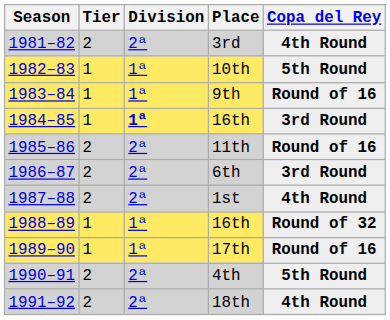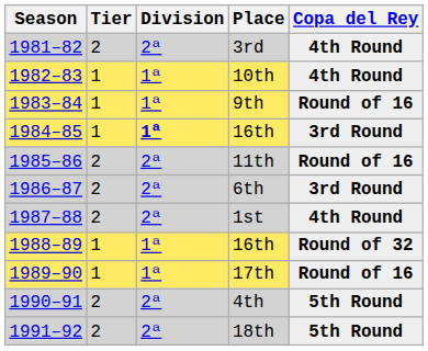 <table class="wikitable">
 <tr style="background:#f0f6fa;">
 <th>Season</th>
 <th>Tier</th>
 <th>Division</th>
 <th>Place</th>
 <th><a href='#'>Copa del Rey</a></th>
 </tr>
 <tr>
 <td style="background:#D3D3D3;"><a href='#'>1981–82</a></td>
 <td style="background:#D3D3D3;">2</td>
 <td style="background:#D3D3D3;"><a href='#'>2ª</a></td>
 <td style="background:#D3D3D3;">3rd</td>
 <th style="background:#efefef;">4th Round</th>
 </tr>
 <tr>
 <td style="background:#FFEA64;"><a href='#'>1982–83</a></td>
 <td style="background:#FFEA64;">1</td>
 <td style="background:#FFEA64;"><a href='#'>1ª</a></td>
 <td style="background:#FFEA64;">10th</td>
-<th style="background:#efefef;">5th Round</th>
+<th style="background:#efefef;">4th Round</th>
 </tr>
 <tr>
 <td style="background:#FFEA64;"><a href='#'>1983–84</a></td>
 <td style="background:#FFEA64;">1</td>
 <td style="background:#FFEA64;"><a href='#'>1ª</a></td>
 <td style="background:#FFEA64;">9th</td>
 <th style="background:#efefef;">Round of 16</th>
 </tr>
 <tr>
 <td style="background:#FFEA64;"><a href='#'>1984–85</a></td>
 <td style="background:#FFEA64;">1</td>
 <td style="background:#FFEA64;"><strong><a href='#'>1ª</a></strong></td>
 <td style="background:#FFEA64;">16th</td>
 <th style="background:#efefef;">3rd Round</th>
 </tr>
 <tr>
 <td style="background:#D3D3D3;"><a href='#'>1985–86</a></td>
 <td style="background:#D3D3D3;">2</td>
 <td style="background:#D3D3D3;"><a href='#'>2ª</a></td>
 <td style="background:#D3D3D3;">11th</td>
 <th style="background:#efefef;">Round of 16</th>
 </tr>
 <tr>
 <td style="background:#D3D3D3;"><a href='#'>1986–87</a></td>
 <td style="background:#D3D3D3;">2</td>
 <td style="background:#D3D3D3;"><a href='#'>2ª</a></td>
 <td style="background:#D3D3D3;">6th</td>
 <th style="background:#efefef;">3rd Round</th>
 </tr>
 <tr>
 <td style="background:#D3D3D3;"><a href='#'>1987–88</a></td>
 <td style="background:#D3D3D3;">2</td>
 <td style="background:#D3D3D3;"><a href='#'>2ª</a></td>
 <td style="background:#D3D3D3;">1st</td>
 <th style="background:#efefef;">4th Round</th>
 </tr>
 <tr>
 <td style="background:#FFEA64;"><a href='#'>1988–89</a></td>
 <td style="background:#FFEA64;">1</td>
 <td style="background:#FFEA64;"><a href='#'>1ª</a></td>
 <td style="background:#FFEA64;">16th</td>
 <th style="background:#efefef;">Round of 32</th>
 </tr>
 <tr>
 <td style="background:#FFEA64;"><a href='#'>1989–90</a></td>
 <td style="background:#FFEA64;">1</td>
 <td style="background:#FFEA64;"><a href='#'>1ª</a></td>
 <td style="background:#FFEA64;">17th</td>
 <th style="background:#efefef;">Round of 16</th>
 </tr>
 <tr>
 <td style="background:#D3D3D3;"><a href='#'>1990–91</a></td>
 <td style="background:#D3D3D3;">2</td>
 <td style="background:#D3D3D3;"><a href='#'>2ª</a></td>
 <td style="background:#D3D3D3;">4th</td>
 <th style="background:#efefef;">5th Round</th>
 </tr>
 <tr>
 <td style="background:#D3D3D3;"><a href='#'>1991–92</a></td>
 <td style="background:#D3D3D3;">2</td>
 <td style="background:#D3D3D3;"><a href='#'>2ª</a></td>
 <td style="background:#D3D3D3;">18th</td>
-<th style="background:#efefef;">4th Round</th>
+<th style="background:#efefef;">5th Round</th>
 </tr>
 </table>
